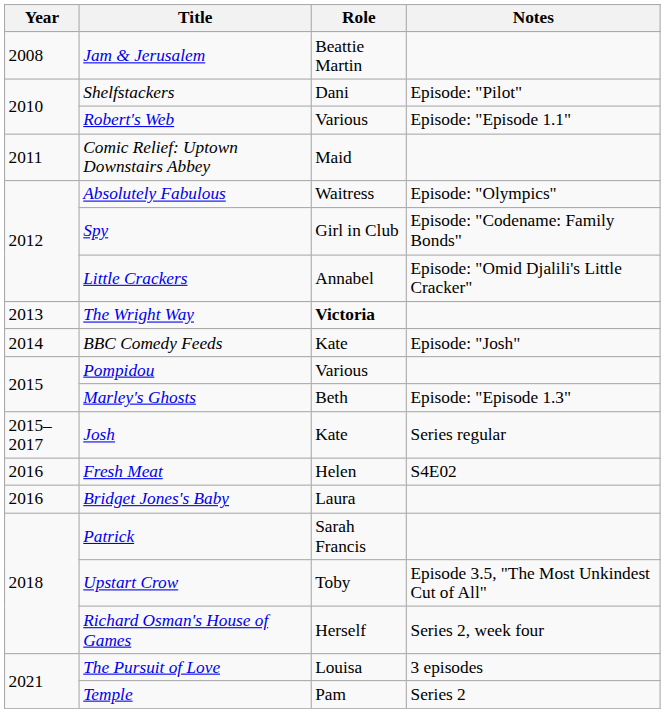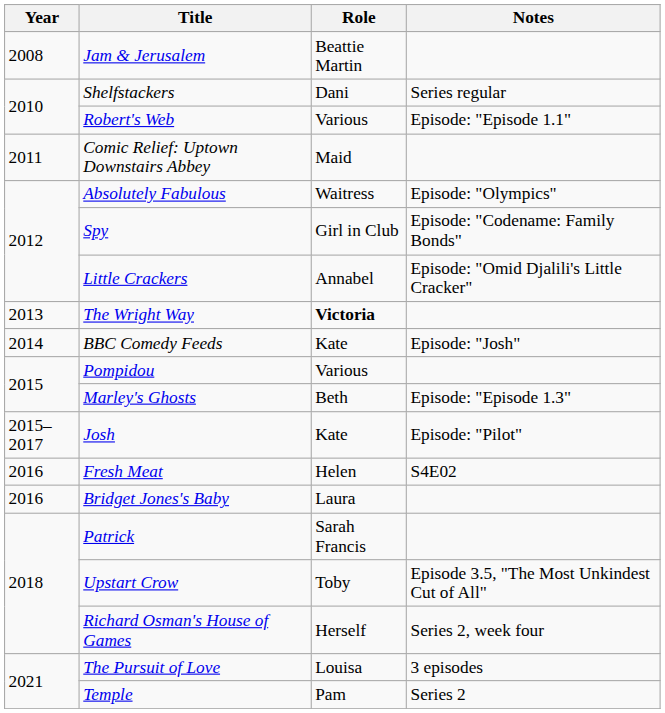 <table class="wikitable sortable">
 <tr>
 <th>Year</th>
 <th>Title</th>
 <th>Role</th>
 <th>Notes</th>
 </tr>
 <tr>
 <td>2008</td>
 <td><em><a href='#'>Jam & Jerusalem</a></em></td>
 <td>Beattie Martin</td>
 <td></td>
 </tr>
 <tr>
 <td rowspan="2">2010</td>
 <td><em>Shelfstackers</em></td>
 <td>Dani</td>
-<td>Episode: "Pilot"</td>
+<td>Series regular</td>
 </tr>
 <tr>
 <td><em><a href='#'>Robert's Web</a></em></td>
 <td>Various</td>
 <td>Episode: "Episode 1.1"</td>
 </tr>
 <tr>
 <td>2011</td>
 <td><em>Comic Relief: Uptown Downstairs Abbey</em></td>
 <td>Maid</td>
 <td></td>
 </tr>
 <tr>
 <td rowspan="3">2012</td>
 <td><em><a href='#'>Absolutely Fabulous</a></em></td>
 <td>Waitress</td>
 <td>Episode: "Olympics"</td>
 </tr>
 <tr>
 <td><em><a href='#'>Spy</a></em></td>
 <td>Girl in Club</td>
 <td>Episode: "Codename: Family Bonds"</td>
 </tr>
 <tr>
 <td><em><a href='#'>Little Crackers</a></em></td>
 <td>Annabel</td>
 <td>Episode: "Omid Djalili's Little Cracker"</td>
 </tr>
 <tr>
 <td>2013</td>
 <td><em><a href='#'>The Wright Way</a></em></td>
 <td><strong>Victoria</strong></td>
 <td></td>
 </tr>
 <tr>
 <td>2014</td>
 <td><em>BBC Comedy Feeds</em></td>
 <td>Kate</td>
 <td>Episode: "Josh"</td>
 </tr>
 <tr>
 <td rowspan="2">2015</td>
 <td><em><a href='#'>Pompidou</a></em></td>
 <td>Various</td>
 <td></td>
 </tr>
 <tr>
 <td><em><a href='#'>Marley's Ghosts</a></em></td>
 <td>Beth</td>
 <td>Episode: "Episode 1.3"</td>
 </tr>
 <tr>
 <td>2015–2017</td>
 <td><em><a href='#'>Josh</a></em></td>
 <td>Kate</td>
-<td>Series regular</td>
+<td>Episode: "Pilot"</td>
 </tr>
 <tr>
 <td>2016</td>
 <td><em><a href='#'>Fresh Meat</a></em></td>
 <td>Helen</td>
 <td>S4E02</td>
 </tr>
 <tr>
 <td>2016</td>
 <td><em><a href='#'>Bridget Jones's Baby</a></em></td>
 <td>Laura</td>
 <td></td>
 </tr>
 <tr>
 <td rowspan="3">2018</td>
 <td><em><a href='#'>Patrick</a></em></td>
 <td>Sarah Francis</td>
 <td></td>
 </tr>
 <tr>
 <td><em><a href='#'>Upstart Crow</a></em></td>
 <td>Toby</td>
 <td>Episode 3.5, "The Most Unkindest Cut of All"</td>
 </tr>
 <tr>
 <td><em><a href='#'>Richard Osman's House of Games</a></em></td>
 <td>Herself</td>
 <td>Series 2, week four</td>
 </tr>
 <tr>
 <td rowspan="2">2021</td>
 <td><em><a href='#'>The Pursuit of Love</a></em></td>
 <td>Louisa</td>
 <td>3 episodes</td>
 </tr>
 <tr>
 <td><em><a href='#'>Temple</a></em></td>
 <td>Pam</td>
 <td>Series 2</td>
 </tr>
 </table>
